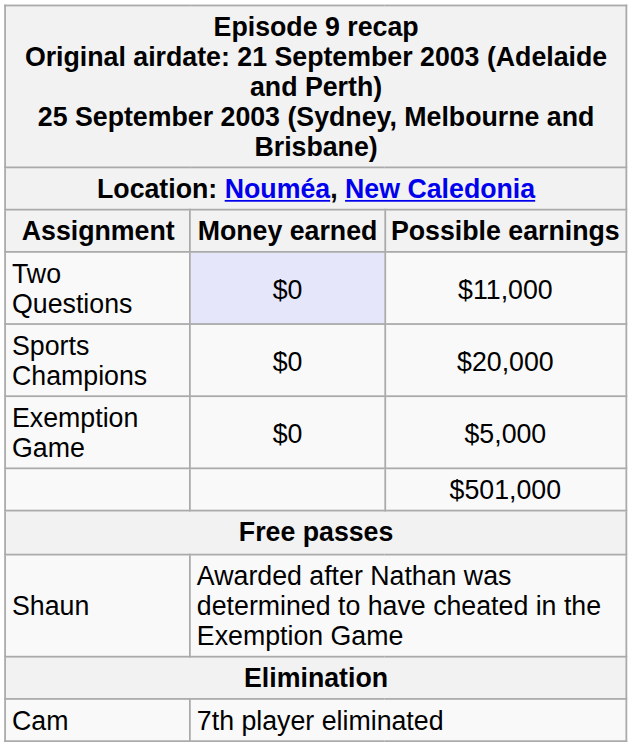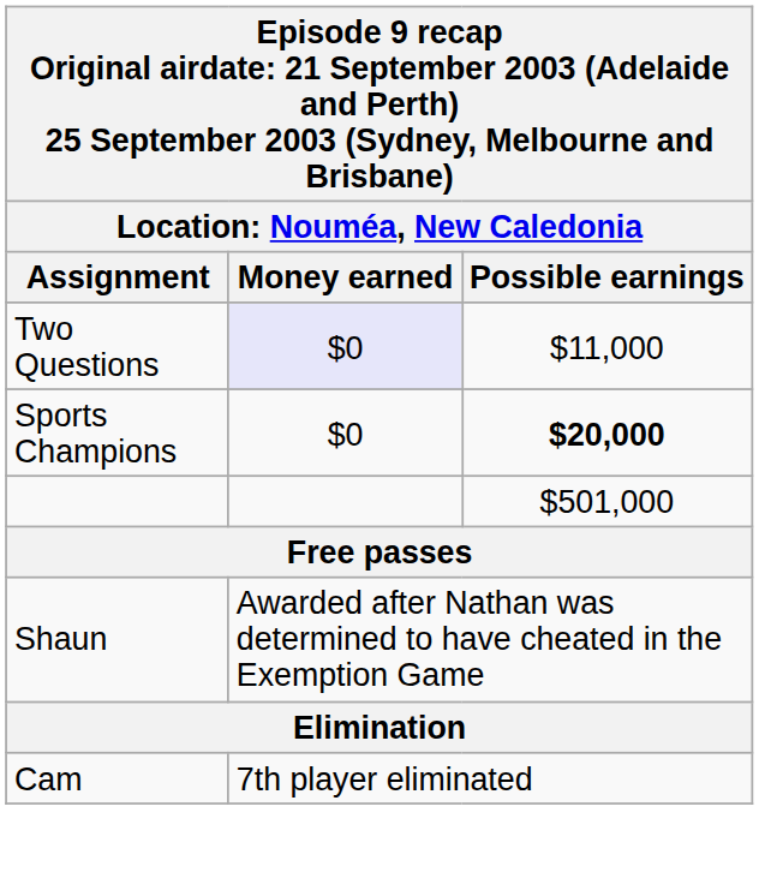 <table class="wikitable" style="font-size: 95%; margin: 10px" align="right" width="40%">
 <tr>
 <th colspan=3>Episode 9 recap<br>Original airdate: 21 September 2003 (Adelaide and Perth)<br>25 September 2003 (Sydney, Melbourne and Brisbane)</th>
 </tr>
 <tr>
 <th colspan=3>Location: <a href='#'>Nouméa</a>, <a href='#'>New Caledonia</a></th>
 </tr>
 <tr>
 <th>Assignment</th>
 <th>Money earned</th>
 <th>Possible earnings</th>
 </tr>
 <tr>
 <td>Two Questions</td>
 <td align="center" style="background: lavender;">$0</td>
 <td align="center">$11,000</td>
 </tr>
 <tr>
 <td>Sports Champions</td>
 <td align="center">$0</td>
-<td align="center">$20,000</td>
-</tr>
-<tr>
-<td>Exemption Game</td>
-<td align="center">$0</td>
-<td align="center">$5,000</td>
+<td align="center"><strong>$20,000</strong></td>
 </tr>
 <tr>
 <td><strong></strong></td>
 <td align="center"><strong></strong></td>
 <td align="center">$501,000</td>
 </tr>
 <tr>
 <th colspan=3>Free passes</th>
 </tr>
 <tr>
 <td>Shaun</td>
 <td colspan=2>Awarded after Nathan was determined to have cheated in the Exemption Game</td>
 </tr>
 <tr>
 <th colspan=3>Elimination</th>
 </tr>
 <tr>
 <td>Cam</td>
 <td colspan=2>7th player eliminated</td>
 </tr>
 </table>
